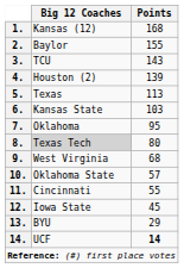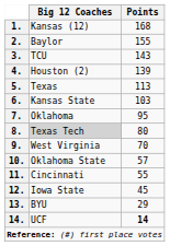 <table class="wikitable" style="white-space:nowrap; font-size:90%;">
 <tr>
 <td ! colspan=1 style="background:white; border-top-style:hidden; border-left-style:hidden;"></td>
 <th>Big 12 Coaches</th>
 <th>Points</th>
 </tr>
 <tr>
 <th>1.</th>
 <td>Kansas (12)</td>
 <td align="center">168</td>
 </tr>
 <tr>
 <th>2.</th>
 <td>Baylor</td>
 <td align="center">155</td>
 </tr>
 <tr>
 <th>3.</th>
 <td>TCU</td>
 <td align="center">143</td>
 </tr>
 <tr>
 <th>4.</th>
 <td>Houston (2)</td>
 <td align="center">139</td>
 </tr>
 <tr>
 <th>5.</th>
 <td>Texas</td>
 <td align="center">113</td>
 </tr>
 <tr>
 <th>6.</th>
 <td>Kansas State</td>
 <td align="center">103</td>
 </tr>
 <tr>
 <th>7.</th>
 <td>Oklahoma</td>
 <td align="center">95</td>
 </tr>
 <tr>
 <th>8.</th>
 <td style="background: lightgrey;">Texas Tech</td>
 <td align="center">80</td>
 </tr>
 <tr>
 <th>9.</th>
 <td>West Virginia</td>
-<td align="center">68</td>
+<td align="center">70</td>
 </tr>
 <tr>
 <th>10.</th>
 <td>Oklahoma State</td>
 <td align="center">57</td>
 </tr>
 <tr>
 <th>11.</th>
 <td>Cincinnati</td>
 <td align="center">55</td>
 </tr>
 <tr>
 <th>12.</th>
 <td>Iowa State</td>
 <td align="center">45</td>
 </tr>
 <tr>
 <th>13.</th>
 <td>BYU</td>
 <td align="center">29</td>
 </tr>
 <tr>
 <th>14.</th>
 <td>UCF</td>
 <td align="center"><strong>14</strong></td>
 </tr>
 <tr>
 <td colspan="4"  style="font-size:8pt; text-align:center;"><strong>Reference: </strong> <em>(#) first place votes</em></td>
 </tr>
 </table>
